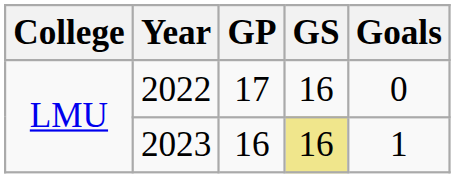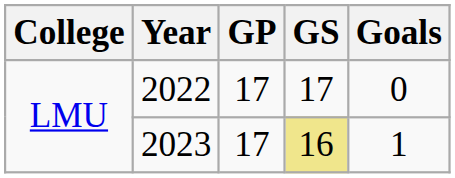 <table class="wikitable" style="text-align:center">
 <tr>
 <th>College</th>
 <th>Year</th>
 <th>GP</th>
 <th>GS</th>
 <th>Goals</th>
 </tr>
 <tr>
 <td rowspan="3"><a href='#'>LMU</a></td>
 <td>2022</td>
 <td>17</td>
-<td>16</td>
+<td>17</td>
 <td>0</td>
 </tr>
 <tr>
 <td>2023</td>
-<td>16</td>
+<td>17</td>
 <td style="background: khaki;">16</td>
 <td>1</td>
 </tr>
 </table>
